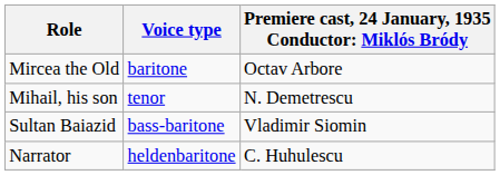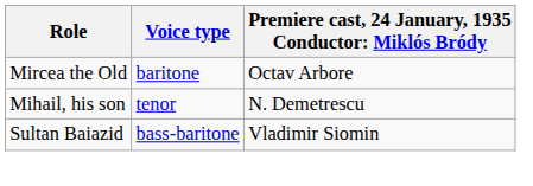 <table class="wikitable">
 <tr>
 <th>Role</th>
 <th><a href='#'>Voice type</a></th>
 <th>Premiere cast, 24 January, 1935<br>Conductor: <a href='#'>Miklós Bródy </a></th>
 </tr>
 <tr>
 <td>Mircea the Old</td>
 <td><a href='#'>baritone</a></td>
 <td>Octav Arbore</td>
 </tr>
 <tr>
 <td>Mihail, his son</td>
 <td><a href='#'>tenor</a></td>
 <td>N. Demetrescu</td>
 </tr>
 <tr>
 <td>Sultan Baiazid</td>
 <td><a href='#'>bass-baritone</a></td>
 <td>Vladimir Siomin</td>
 </tr>
-<tr>
-<td>Narrator</td>
-<td><a href='#'>heldenbaritone</a></td>
-<td>C. Huhulescu</td>
-</tr>
 </table>
